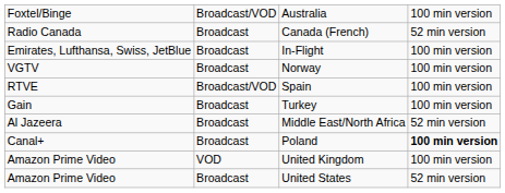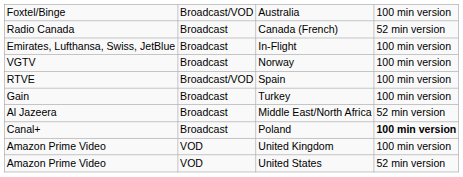 <table class="wikitable">
 <tr>
 <td>Foxtel/Binge</td>
 <td>Broadcast/VOD</td>
 <td>Australia</td>
 <td>100 min version</td>
 </tr>
 <tr>
 <td>Radio Canada</td>
 <td>Broadcast</td>
 <td>Canada (French)</td>
 <td>52 min version</td>
 </tr>
 <tr>
 <td>Emirates, Lufthansa, Swiss, JetBlue</td>
 <td>Broadcast</td>
 <td>In-Flight</td>
 <td>100 min version</td>
 </tr>
 <tr>
 <td>VGTV</td>
 <td>Broadcast</td>
 <td>Norway</td>
 <td>100 min version</td>
 </tr>
 <tr>
 <td>RTVE</td>
 <td>Broadcast/VOD</td>
 <td>Spain</td>
 <td>100 min version</td>
 </tr>
 <tr>
 <td>Gain</td>
 <td>Broadcast</td>
 <td>Turkey</td>
 <td>100 min version</td>
 </tr>
 <tr>
 <td>Al Jazeera</td>
 <td>Broadcast</td>
 <td>Middle East/North Africa</td>
 <td>52 min version</td>
 </tr>
 <tr>
 <td>Canal+</td>
 <td>Broadcast</td>
 <td>Poland</td>
 <td><strong>100 min version</strong></td>
 </tr>
 <tr>
 <td>Amazon Prime Video</td>
 <td>VOD</td>
 <td>United Kingdom</td>
 <td>100 min version</td>
 </tr>
 <tr>
 <td>Amazon Prime Video</td>
-<td>Broadcast</td>
+<td>VOD</td>
 <td>United States</td>
 <td>52 min version</td>
 </tr>
 </table>
